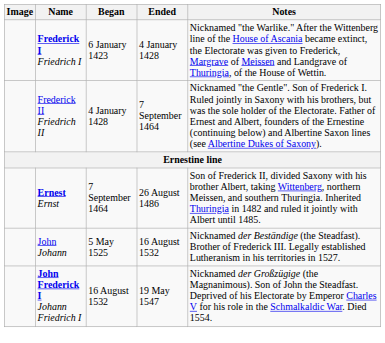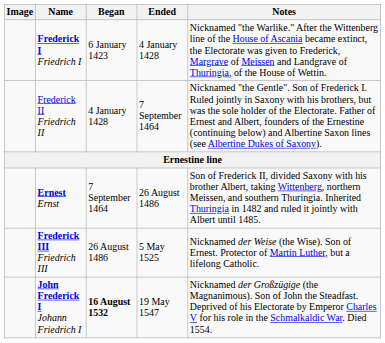 <table class="wikitable">
 <tr>
 <th>Image</th>
 <th>Name</th>
 <th>Began</th>
 <th>Ended</th>
 <th>Notes</th>
 </tr>
 <tr>
 <td></td>
 <td><strong><a href='#'>Frederick I</a></strong><br><em>Friedrich I</em></td>
 <td>6 January 1423</td>
 <td>4 January 1428</td>
 <td>Nicknamed "the Warlike." After the Wittenberg line of the <a href='#'>House of Ascania</a> became extinct, the Electorate was given to Frederick, <a href='#'>Margrave</a> of <a href='#'>Meissen</a> and Landgrave of <a href='#'>Thuringia</a>, of the House of Wettin.</td>
 </tr>
 <tr>
 <td></td>
 <td><a href='#'>Frederick II</a><br><em>Friedrich II</em></td>
 <td>4 January 1428</td>
 <td>7 September 1464</td>
 <td>Nicknamed "the Gentle". Son of Frederick I. Ruled jointly in Saxony with his brothers, but was the sole holder of the Electorate. Father of Ernest and Albert, founders of the Ernestine (continuing below) and Albertine Saxon lines (see <a href='#'>Albertine Dukes of Saxony</a>).</td>
 </tr>
 <tr>
 <th colspan=5>Ernestine line</th>
 </tr>
 <tr>
 <td></td>
 <td><strong><a href='#'>Ernest</a></strong><br><em>Ernst</em></td>
 <td>7 September 1464</td>
 <td>26 August 1486</td>
 <td>Son of Frederick II, divided Saxony with his brother Albert, taking <a href='#'>Wittenberg</a>, northern Meissen, and southern Thuringia. Inherited <a href='#'>Thuringia</a> in 1482 and ruled it jointly with Albert until 1485.</td>
 </tr>
 <tr>
 <td></td>
-<td><a href='#'>John</a><br><em>Johann</em></td>
+<td><strong><a href='#'>Frederick III</a></strong><br><em>Friedrich III</em></td>
+<td>26 August 1486</td>
 <td>5 May 1525</td>
-<td>16 August 1532</td>
-<td>Nicknamed <em>der Beständige</em> (the Steadfast).  Brother of Frederick III. Legally established Lutheranism in his territories in 1527.</td>
+<td>Nicknamed <em>der Weise</em> (the Wise).  Son of Ernest. Protector of <a href='#'>Martin Luther</a>, but a lifelong Catholic.</td>
 </tr>
 <tr>
 <td></td>
 <td><strong><a href='#'>John Frederick I</a></strong><br><em>Johann Friedrich I</em></td>
-<td>16 August 1532</td>
+<td><strong>16 August 1532</strong></td>
 <td>19 May 1547</td>
 <td>Nicknamed <em>der Großzügige</em> (the Magnanimous). Son of John the Steadfast.  Deprived of his Electorate by Emperor <a href='#'>Charles V</a> for his role in the <a href='#'>Schmalkaldic War</a>. Died 1554.</td>
 </tr>
 </table>
